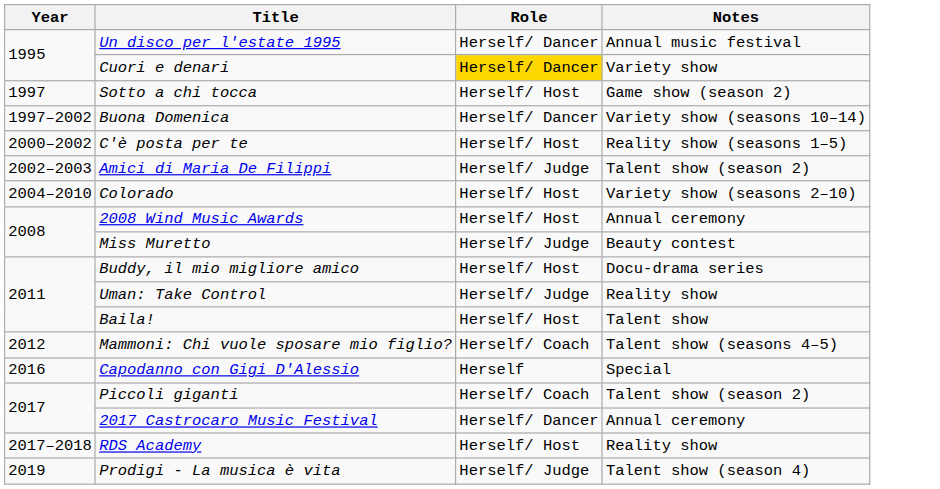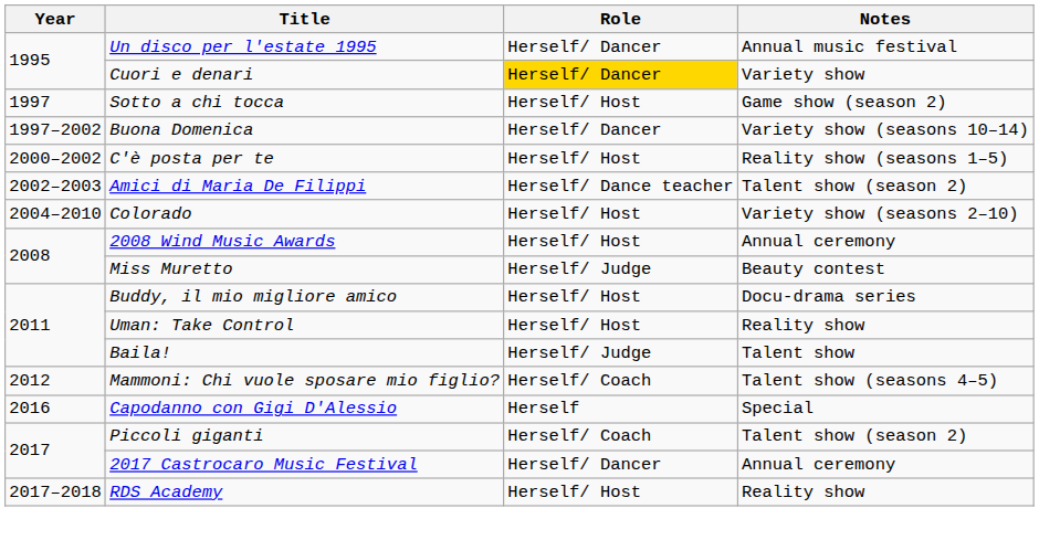 <table class="wikitable">
 <tr>
 <th>Year</th>
 <th>Title</th>
 <th>Role</th>
 <th>Notes</th>
 </tr>
 <tr>
 <td rowspan="2">1995</td>
 <td><em><a href='#'>Un disco per l'estate 1995</a></em></td>
 <td>Herself/ Dancer</td>
 <td>Annual music festival</td>
 </tr>
 <tr>
 <td><em>Cuori e denari</em></td>
 <td style="background: gold;">Herself/ Dancer</td>
 <td>Variety show</td>
 </tr>
 <tr>
 <td>1997</td>
 <td><em>Sotto a chi tocca</em></td>
 <td>Herself/ Host</td>
 <td>Game show (season 2)</td>
 </tr>
 <tr>
 <td>1997–2002</td>
 <td><em>Buona Domenica</em></td>
 <td>Herself/ Dancer</td>
 <td>Variety show (seasons 10–14)</td>
 </tr>
 <tr>
 <td>2000–2002</td>
 <td><em>C'è posta per te</em></td>
 <td>Herself/ Host</td>
 <td>Reality show (seasons 1–5)</td>
 </tr>
 <tr>
 <td>2002–2003</td>
 <td><em><a href='#'>Amici di Maria De Filippi</a></em></td>
-<td>Herself/ Judge</td>
+<td>Herself/ Dance teacher</td>
 <td>Talent show (season 2)</td>
 </tr>
 <tr>
 <td>2004–2010</td>
 <td><em>Colorado</em></td>
 <td>Herself/ Host</td>
 <td>Variety show (seasons 2–10)</td>
 </tr>
 <tr>
 <td rowspan="2">2008</td>
 <td><em><a href='#'>2008 Wind Music Awards</a></em></td>
 <td>Herself/ Host</td>
 <td>Annual ceremony</td>
 </tr>
 <tr>
 <td><em>Miss Muretto</em></td>
 <td>Herself/ Judge</td>
 <td>Beauty contest</td>
 </tr>
 <tr>
 <td rowspan="3">2011</td>
 <td><em>Buddy, il mio migliore amico</em></td>
 <td>Herself/ Host</td>
 <td>Docu-drama series</td>
 </tr>
 <tr>
 <td><em>Uman: Take Control</em></td>
-<td>Herself/ Judge</td>
+<td>Herself/ Host</td>
 <td>Reality show</td>
 </tr>
 <tr>
 <td><em>Baila!</em></td>
-<td>Herself/ Host</td>
+<td>Herself/ Judge</td>
 <td>Talent show</td>
 </tr>
 <tr>
 <td>2012</td>
 <td><em>Mammoni: Chi vuole sposare mio figlio?</em></td>
 <td>Herself/ Coach</td>
 <td>Talent show (seasons 4–5)</td>
 </tr>
 <tr>
 <td>2016</td>
 <td><em><a href='#'>Capodanno con Gigi D'Alessio</a></em></td>
 <td>Herself</td>
 <td>Special</td>
 </tr>
 <tr>
 <td rowspan="2">2017</td>
 <td><em>Piccoli giganti</em></td>
 <td>Herself/ Coach</td>
 <td>Talent show (season 2)</td>
 </tr>
 <tr>
 <td><em><a href='#'>2017 Castrocaro Music Festival</a></em></td>
 <td>Herself/ Dancer</td>
 <td>Annual ceremony</td>
 </tr>
 <tr>
 <td>2017–2018</td>
 <td><em><a href='#'>RDS Academy</a></em></td>
 <td>Herself/ Host</td>
 <td>Reality show</td>
 </tr>
-<tr>
-<td>2019</td>
-<td><em>Prodigi - La musica è vita</em></td>
-<td>Herself/ Judge</td>
-<td>Talent show (season 4)</td>
-</tr>
 </table>
